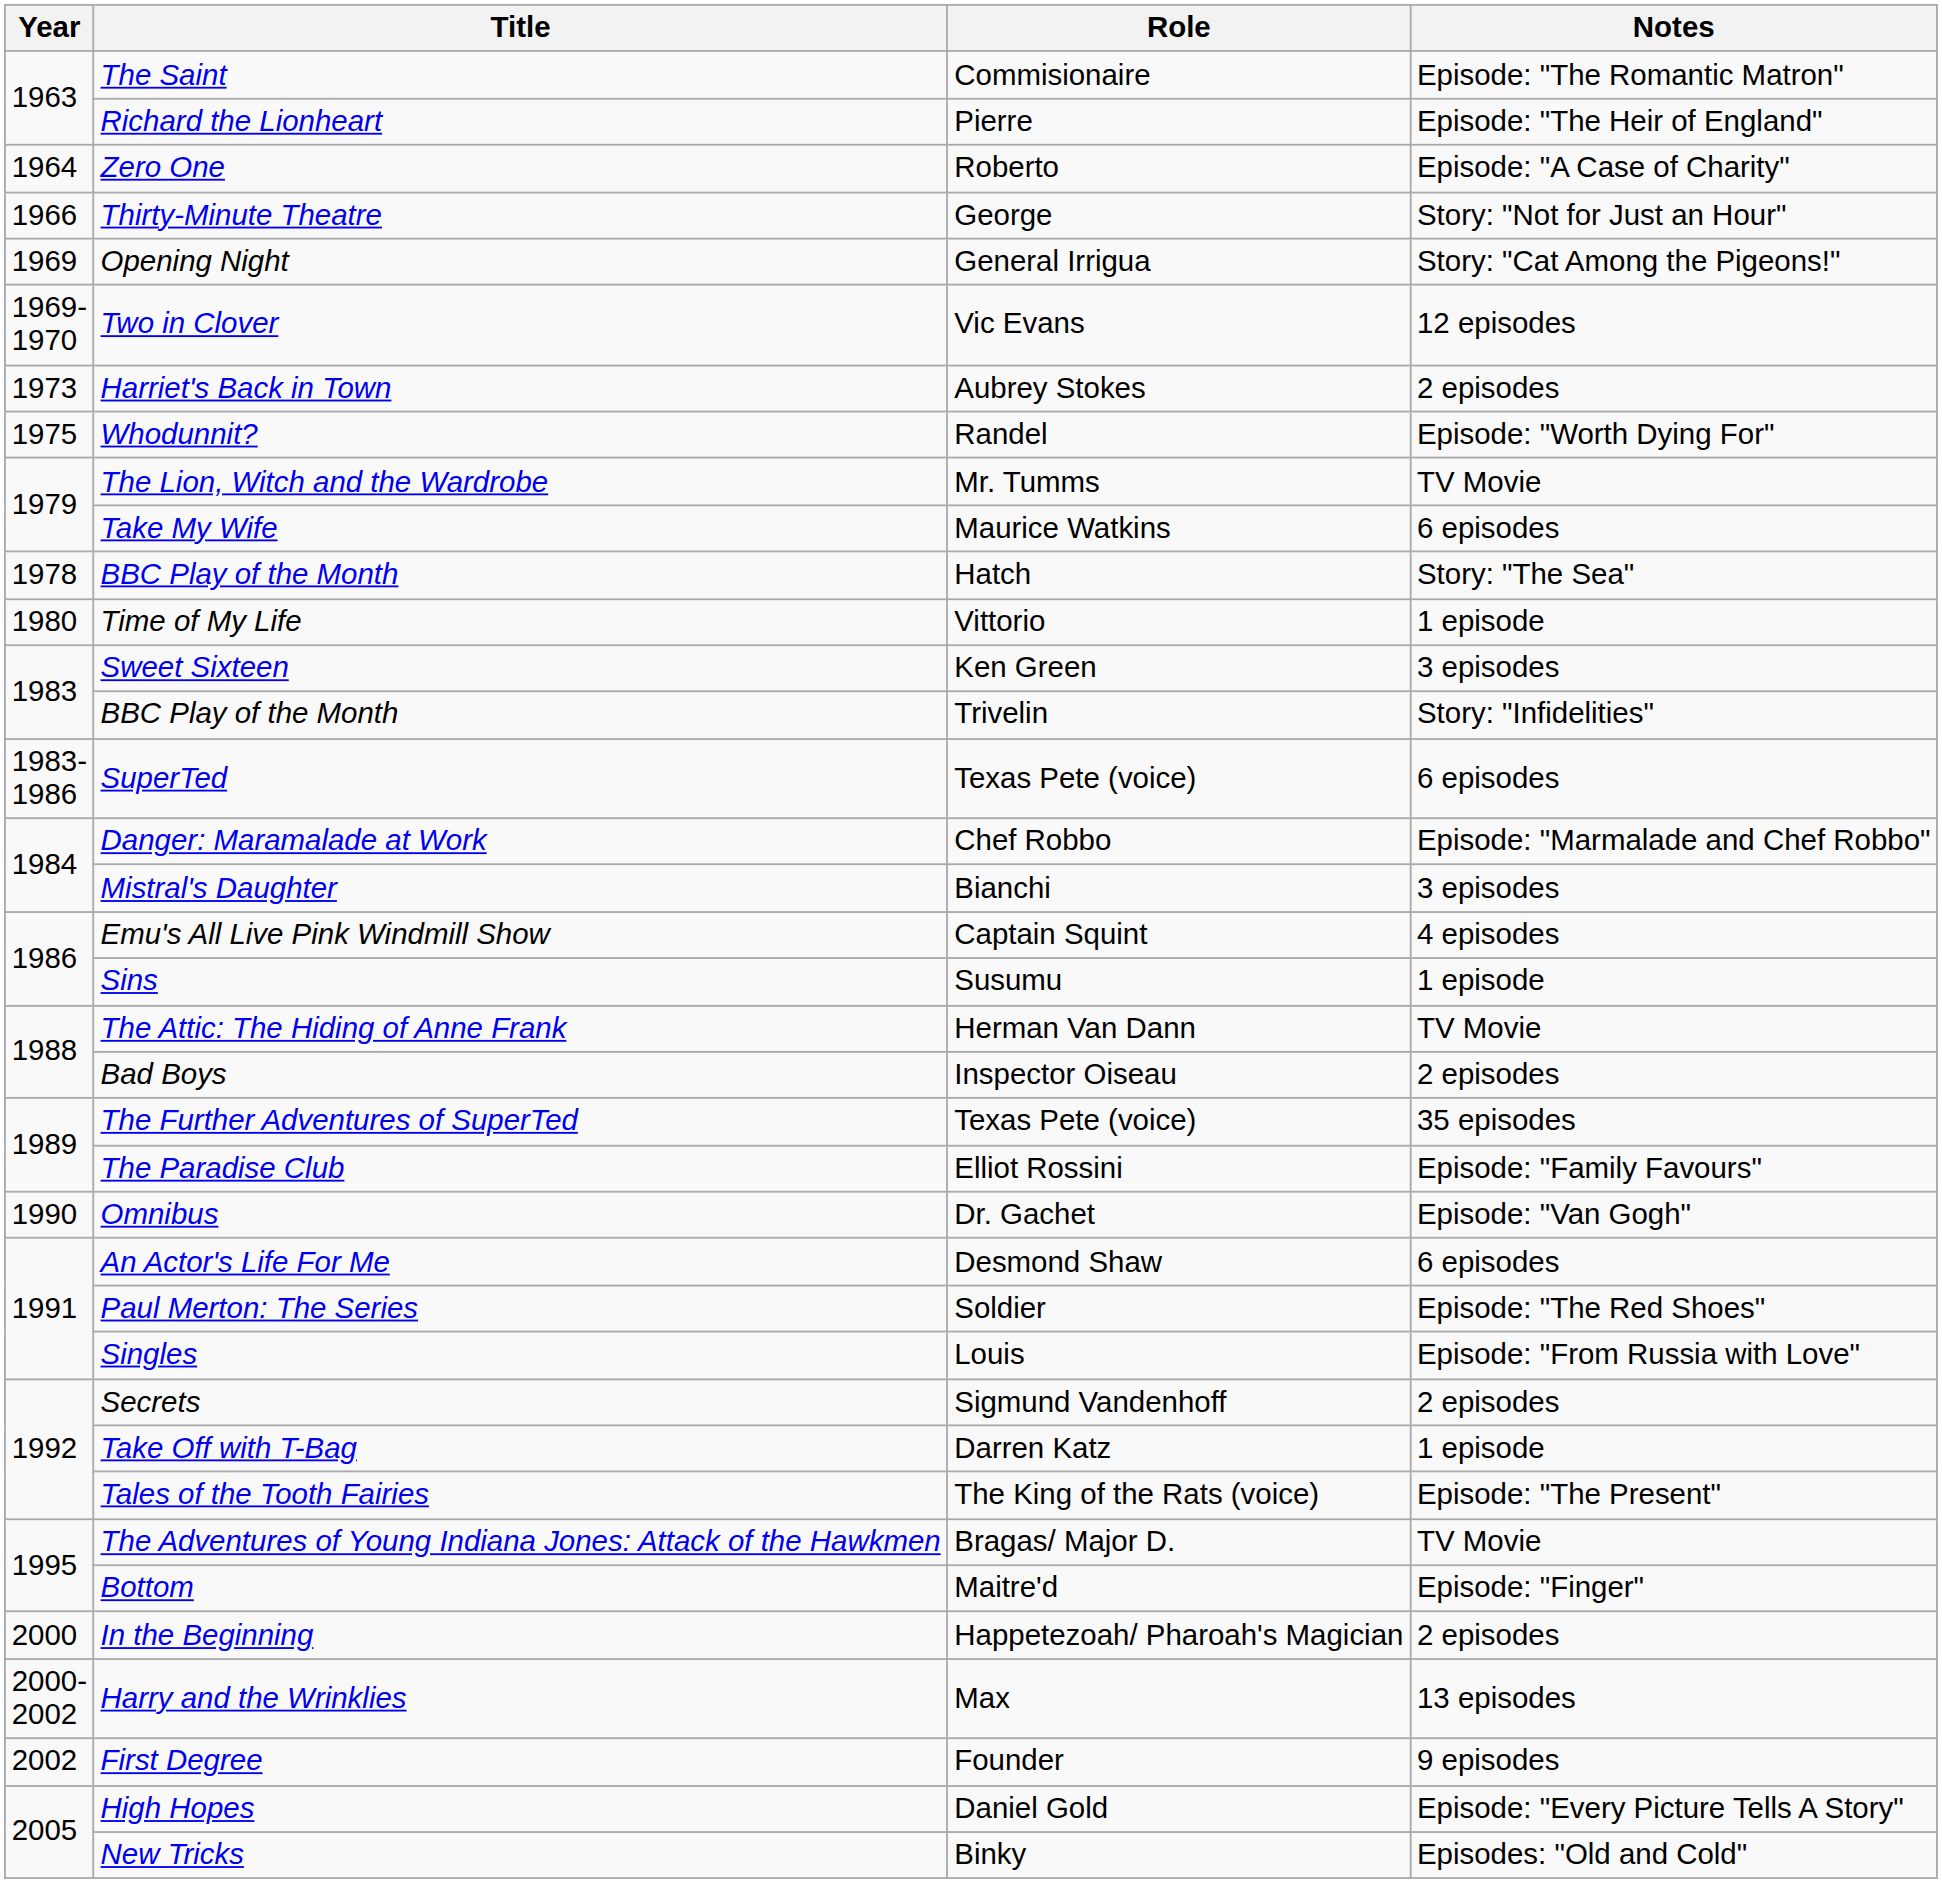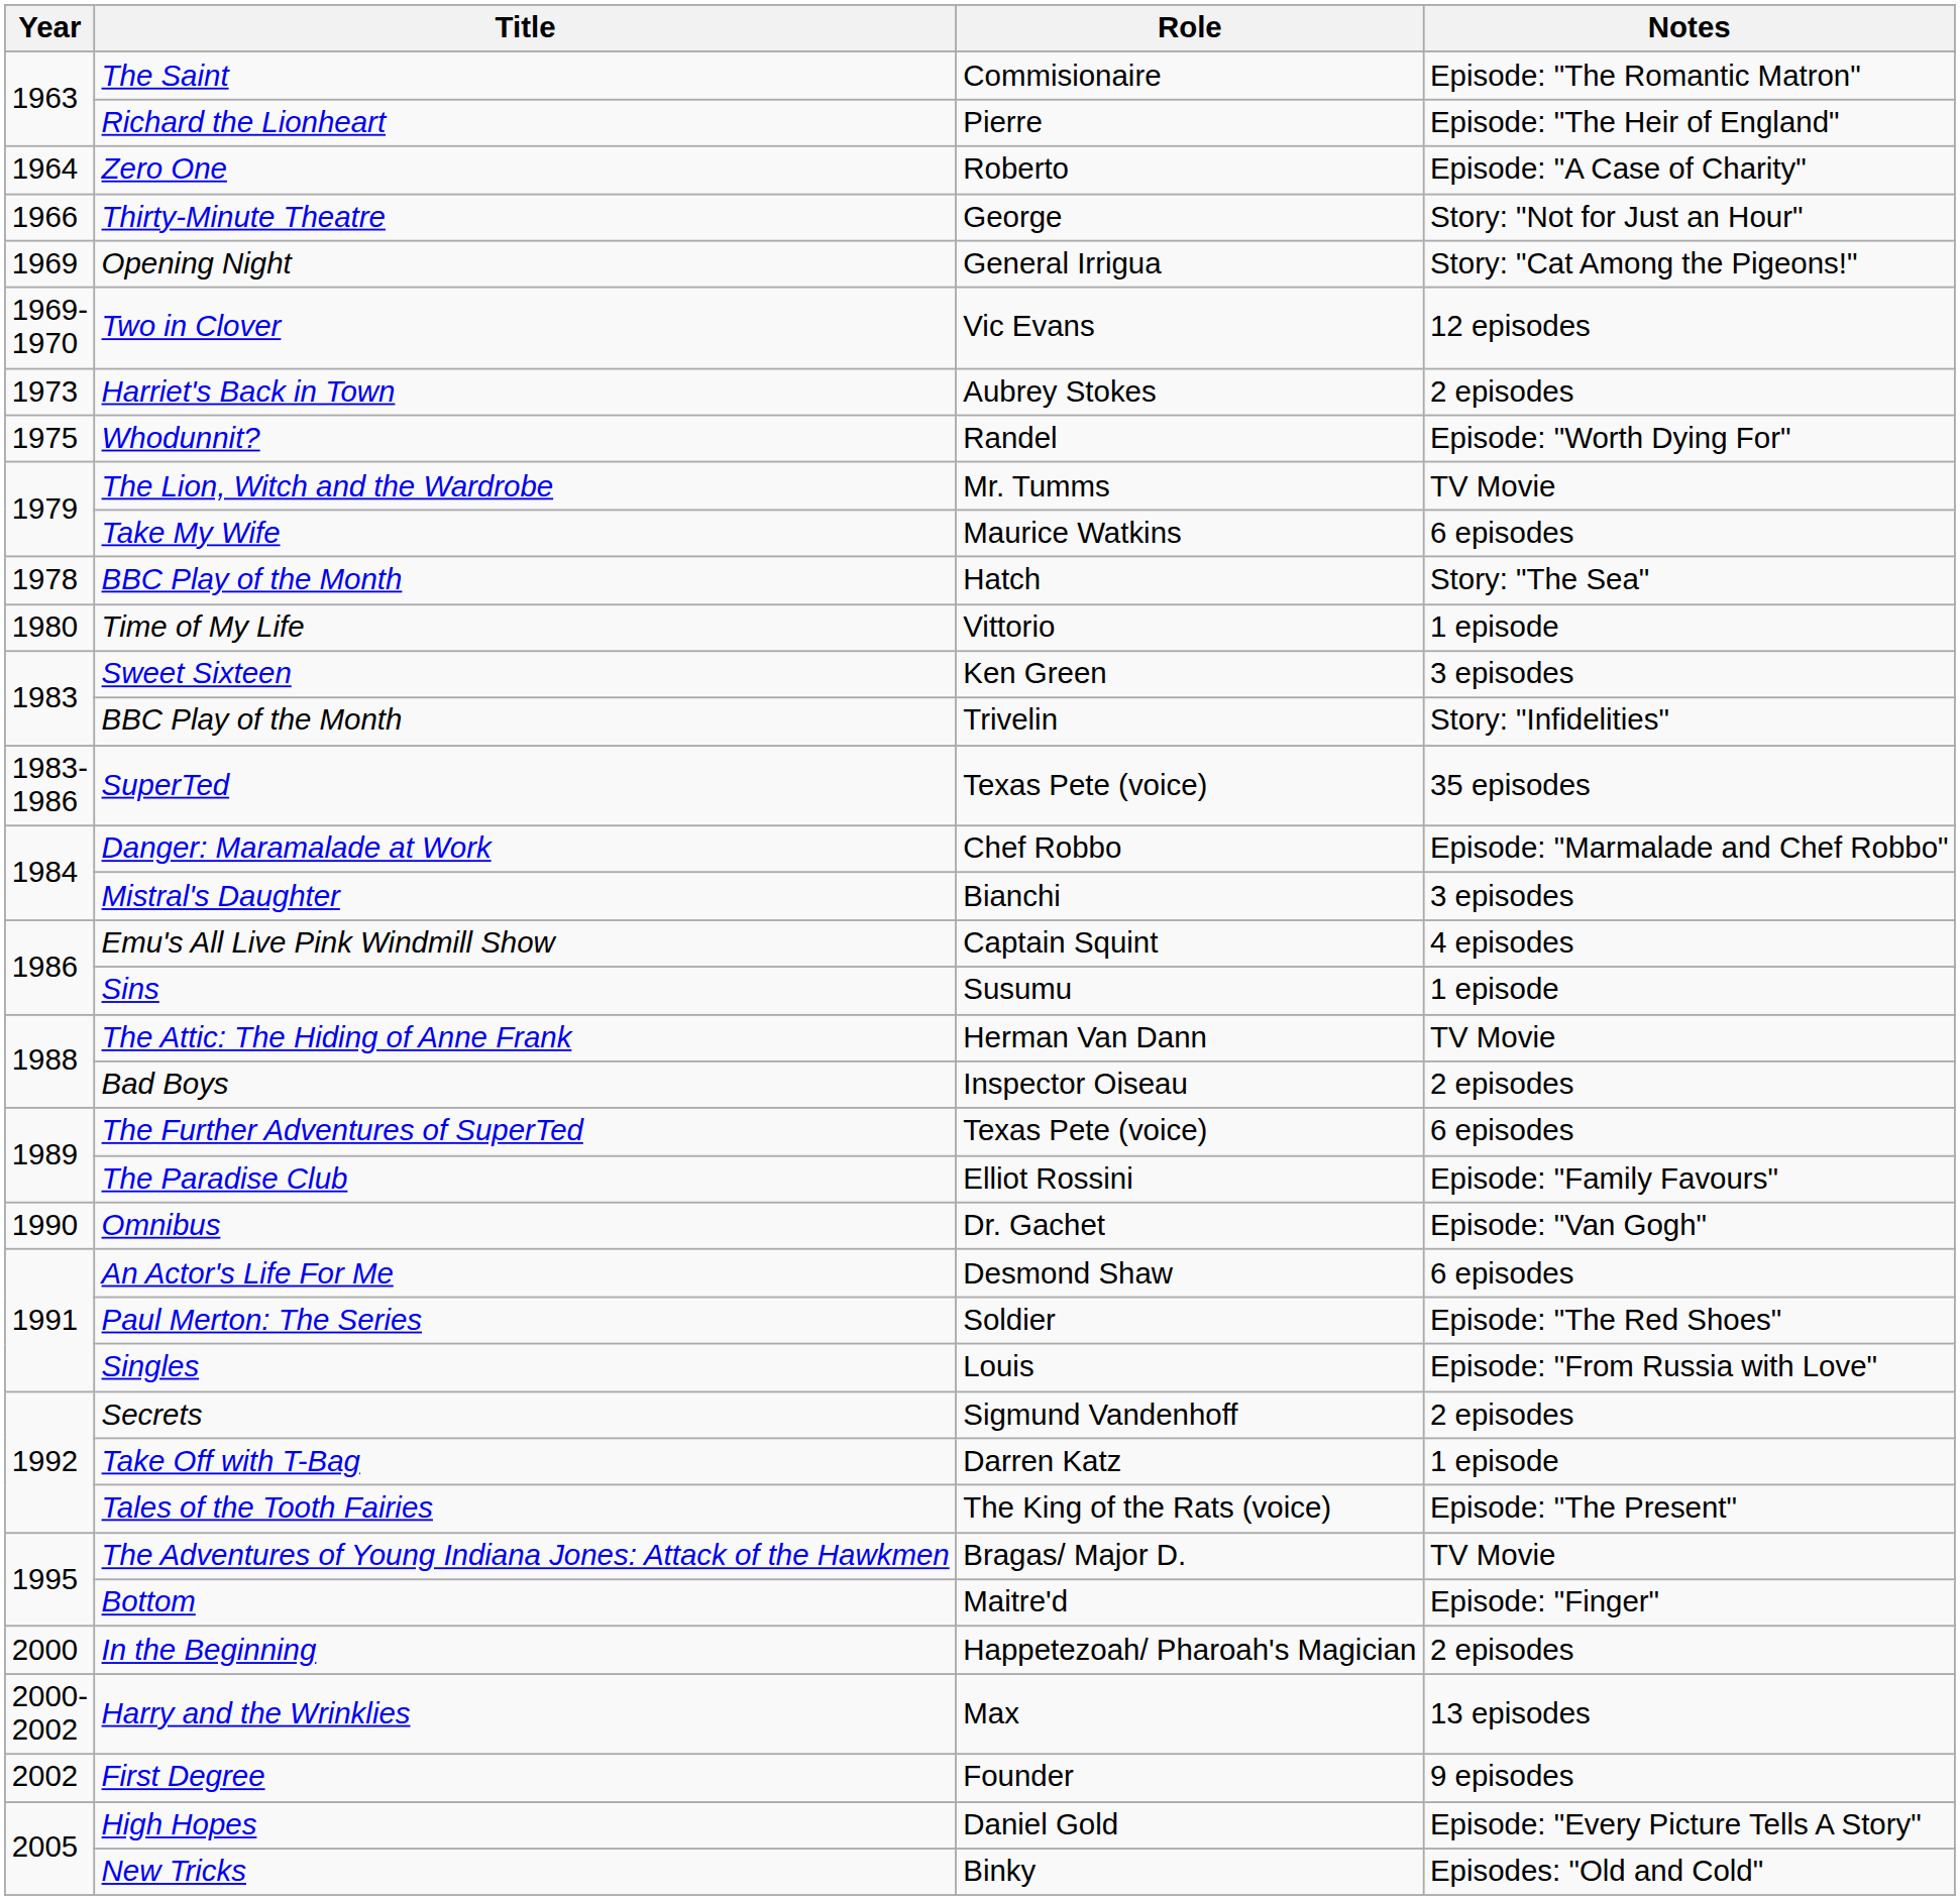 <table class="wikitable">
 <tr>
 <th>Year</th>
 <th>Title</th>
 <th>Role</th>
 <th>Notes</th>
 </tr>
 <tr>
 <td rowspan="2">1963</td>
 <td><em><a href='#'>The Saint</a></em></td>
 <td>Commisionaire</td>
 <td>Episode: "The Romantic Matron"</td>
 </tr>
 <tr>
 <td><em><a href='#'>Richard the Lionheart</a></em></td>
 <td>Pierre</td>
 <td>Episode: "The Heir of England"</td>
 </tr>
 <tr>
 <td>1964</td>
 <td><em><a href='#'>Zero One</a></em></td>
 <td>Roberto</td>
 <td>Episode: "A Case of Charity"</td>
 </tr>
 <tr>
 <td>1966</td>
 <td><em><a href='#'>Thirty-Minute Theatre</a></em></td>
 <td>George</td>
 <td>Story: "Not for Just an Hour"</td>
 </tr>
 <tr>
 <td>1969</td>
 <td><em>Opening Night</em></td>
 <td>General Irrigua</td>
 <td>Story: "Cat Among the Pigeons!"</td>
 </tr>
 <tr>
 <td>1969-<br>1970</td>
 <td><em><a href='#'>Two in Clover</a></em></td>
 <td>Vic Evans</td>
 <td>12 episodes</td>
 </tr>
 <tr>
 <td>1973</td>
 <td><em><a href='#'>Harriet's Back in Town</a></em></td>
 <td>Aubrey Stokes</td>
 <td>2 episodes</td>
 </tr>
 <tr>
 <td>1975</td>
 <td><em><a href='#'>Whodunnit?</a></em></td>
 <td>Randel</td>
 <td>Episode: "Worth Dying For"</td>
 </tr>
 <tr>
 <td rowspan="2">1979</td>
 <td><em><a href='#'>The Lion, Witch and the Wardrobe</a></em></td>
 <td>Mr. Tumms</td>
 <td>TV Movie</td>
 </tr>
 <tr>
 <td><em><a href='#'>Take My Wife</a></em></td>
 <td>Maurice Watkins</td>
 <td>6 episodes</td>
 </tr>
 <tr>
 <td>1978</td>
 <td><em><a href='#'>BBC Play of the Month</a></em></td>
 <td>Hatch</td>
 <td>Story: "The Sea"</td>
 </tr>
 <tr>
 <td>1980</td>
 <td><em>Time of My Life</em></td>
 <td>Vittorio</td>
 <td>1 episode</td>
 </tr>
 <tr>
 <td rowspan="2">1983</td>
 <td><em><a href='#'>Sweet Sixteen</a></em></td>
 <td>Ken Green</td>
 <td>3 episodes</td>
 </tr>
 <tr>
 <td><em>BBC Play of the Month</em></td>
 <td>Trivelin</td>
 <td>Story: "Infidelities"</td>
 </tr>
 <tr>
 <td>1983-<br>1986</td>
 <td><em><a href='#'>SuperTed</a></em></td>
 <td>Texas Pete (voice)</td>
-<td>6 episodes</td>
+<td>35 episodes</td>
 </tr>
 <tr>
 <td rowspan="2">1984</td>
 <td><em><a href='#'>Danger: Maramalade at Work</a></em></td>
 <td>Chef Robbo</td>
 <td>Episode: "Marmalade and Chef Robbo"</td>
 </tr>
 <tr>
 <td><em><a href='#'>Mistral's Daughter</a></em></td>
 <td>Bianchi</td>
 <td>3 episodes</td>
 </tr>
 <tr>
 <td rowspan="2">1986</td>
 <td><em>Emu's All Live Pink Windmill Show</em></td>
 <td>Captain Squint</td>
 <td>4 episodes</td>
 </tr>
 <tr>
 <td><em><a href='#'>Sins</a></em></td>
 <td>Susumu</td>
 <td>1 episode</td>
 </tr>
 <tr>
 <td rowspan="2">1988</td>
 <td><em><a href='#'>The Attic: The Hiding of Anne Frank</a></em></td>
 <td>Herman Van Dann</td>
 <td>TV Movie</td>
 </tr>
 <tr>
 <td><em>Bad Boys</em></td>
 <td>Inspector Oiseau</td>
 <td>2 episodes</td>
 </tr>
 <tr>
 <td rowspan="2">1989</td>
 <td><em><a href='#'>The Further Adventures of SuperTed</a></em></td>
 <td>Texas Pete (voice)</td>
-<td>35 episodes</td>
+<td>6 episodes</td>
 </tr>
 <tr>
 <td><em><a href='#'>The Paradise Club</a></em></td>
 <td>Elliot Rossini</td>
 <td>Episode: "Family Favours"</td>
 </tr>
 <tr>
 <td>1990</td>
 <td><em><a href='#'>Omnibus</a></em></td>
 <td>Dr. Gachet</td>
 <td>Episode: "Van Gogh"</td>
 </tr>
 <tr>
 <td rowspan="3">1991</td>
 <td><em><a href='#'>An Actor's Life For Me</a></em></td>
 <td>Desmond Shaw</td>
 <td>6 episodes</td>
 </tr>
 <tr>
 <td><em><a href='#'>Paul Merton: The Series</a></em></td>
 <td>Soldier</td>
 <td>Episode: "The Red Shoes"</td>
 </tr>
 <tr>
 <td><em><a href='#'>Singles</a></em></td>
 <td>Louis</td>
 <td>Episode: "From Russia with Love"</td>
 </tr>
 <tr>
 <td rowspan="3">1992</td>
 <td><em>Secrets</em></td>
 <td>Sigmund Vandenhoff</td>
 <td>2 episodes</td>
 </tr>
 <tr>
 <td><em><a href='#'>Take Off with T-Bag</a></em></td>
 <td>Darren Katz</td>
 <td>1 episode</td>
 </tr>
 <tr>
 <td><em><a href='#'>Tales of the Tooth Fairies</a></em></td>
 <td>The King of the Rats (voice)</td>
 <td>Episode: "The Present"</td>
 </tr>
 <tr>
 <td rowspan="2">1995</td>
 <td><em><a href='#'>The Adventures of Young Indiana Jones: Attack of the Hawkmen</a></em></td>
 <td>Bragas/ Major D.</td>
 <td>TV Movie</td>
 </tr>
 <tr>
 <td><em><a href='#'>Bottom</a></em></td>
 <td>Maitre'd</td>
 <td>Episode: "Finger"</td>
 </tr>
 <tr>
 <td>2000</td>
 <td><em><a href='#'>In the Beginning</a></em></td>
 <td>Happetezoah/ Pharoah's Magician</td>
 <td>2 episodes</td>
 </tr>
 <tr>
 <td>2000-<br>2002</td>
 <td><em><a href='#'>Harry and the Wrinklies</a></em></td>
 <td>Max</td>
 <td>13 episodes</td>
 </tr>
 <tr>
 <td>2002</td>
 <td><em><a href='#'>First Degree</a></em></td>
 <td>Founder</td>
 <td>9 episodes</td>
 </tr>
 <tr>
 <td rowspan="2">2005</td>
 <td><em><a href='#'>High Hopes</a></em></td>
 <td>Daniel Gold</td>
 <td>Episode: "Every Picture Tells A Story"</td>
 </tr>
 <tr>
 <td><em><a href='#'>New Tricks</a></em></td>
 <td>Binky</td>
 <td>Episodes: "Old and Cold"</td>
 </tr>
 </table>
